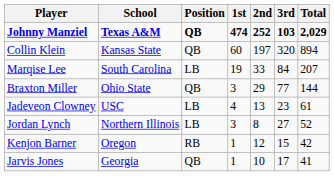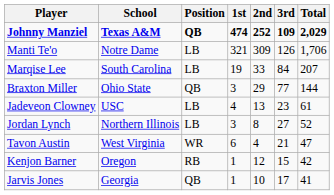 <table class="wikitable">
 <tr>
 <th>Player</th>
 <th>School</th>
 <th>Position</th>
 <th>1st</th>
 <th>2nd</th>
 <th>3rd</th>
 <th>Total</th>
 </tr>
 <tr>
 <td><strong><a href='#'>Johnny Manziel</a></strong></td>
 <td><strong><a href='#'>Texas A&M</a></strong></td>
 <td><strong>QB</strong></td>
 <td><strong>474</strong></td>
 <td><strong>252</strong></td>
-<td><strong>103</strong></td>
+<td><strong>109</strong></td>
 <td><strong>2,029</strong></td>
 </tr>
 <tr>
-<td><a href='#'>Collin Klein</a></td>
-<td><a href='#'>Kansas State</a></td>
-<td>QB</td>
-<td>60</td>
-<td>197</td>
-<td>320</td>
-<td>894</td>
+<td><a href='#'>Manti Te'o</a></td>
+<td><a href='#'>Notre Dame</a></td>
+<td>LB</td>
+<td>321</td>
+<td>309</td>
+<td>126</td>
+<td>1,706</td>
 </tr>
 <tr>
 <td><a href='#'>Marqise Lee</a></td>
 <td><a href='#'>South Carolina</a></td>
 <td>LB</td>
 <td>19</td>
 <td>33</td>
 <td>84</td>
 <td>207</td>
 </tr>
 <tr>
 <td><a href='#'>Braxton Miller</a></td>
 <td><a href='#'>Ohio State</a></td>
 <td>QB</td>
 <td>3</td>
 <td>29</td>
 <td>77</td>
 <td>144</td>
 </tr>
 <tr>
 <td><a href='#'>Jadeveon Clowney</a></td>
 <td><a href='#'>USC</a></td>
 <td>LB</td>
 <td>4</td>
 <td>13</td>
 <td>23</td>
 <td>61</td>
 </tr>
 <tr>
 <td><a href='#'>Jordan Lynch</a></td>
 <td><a href='#'>Northern Illinois</a></td>
 <td>LB</td>
 <td>3</td>
 <td>8</td>
 <td>27</td>
 <td>52</td>
 </tr>
 <tr>
+<td><a href='#'>Tavon Austin</a></td>
+<td><a href='#'>West Virginia</a></td>
+<td>WR</td>
+<td>6</td>
+<td>4</td>
+<td>21</td>
+<td>47</td>
+</tr>
+<tr>
 <td><a href='#'>Kenjon Barner</a></td>
 <td><a href='#'>Oregon</a></td>
 <td>RB</td>
 <td>1</td>
 <td>12</td>
 <td>15</td>
 <td>42</td>
 </tr>
 <tr>
 <td><a href='#'>Jarvis Jones</a></td>
 <td><a href='#'>Georgia</a></td>
 <td>QB</td>
 <td>1</td>
 <td>10</td>
 <td>17</td>
 <td>41</td>
 </tr>
 </table>
